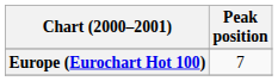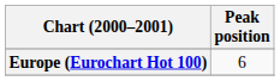 <table class="wikitable sortable plainrowheaders" style="text-align:center">
 <tr>
 <th>Chart (2000–2001)</th>
 <th>Peak<br>position</th>
 </tr>
 <tr>
 </tr>
 <tr>
 <th scope="row">Europe (<a href='#'>Eurochart Hot 100</a>)</th>
-<td>7</td>
+<td>6</td>
 </tr>
 <tr>
 </tr>
 <tr>
 </tr>
 <tr>
 </tr>
 <tr>
 </tr>
 </table>
